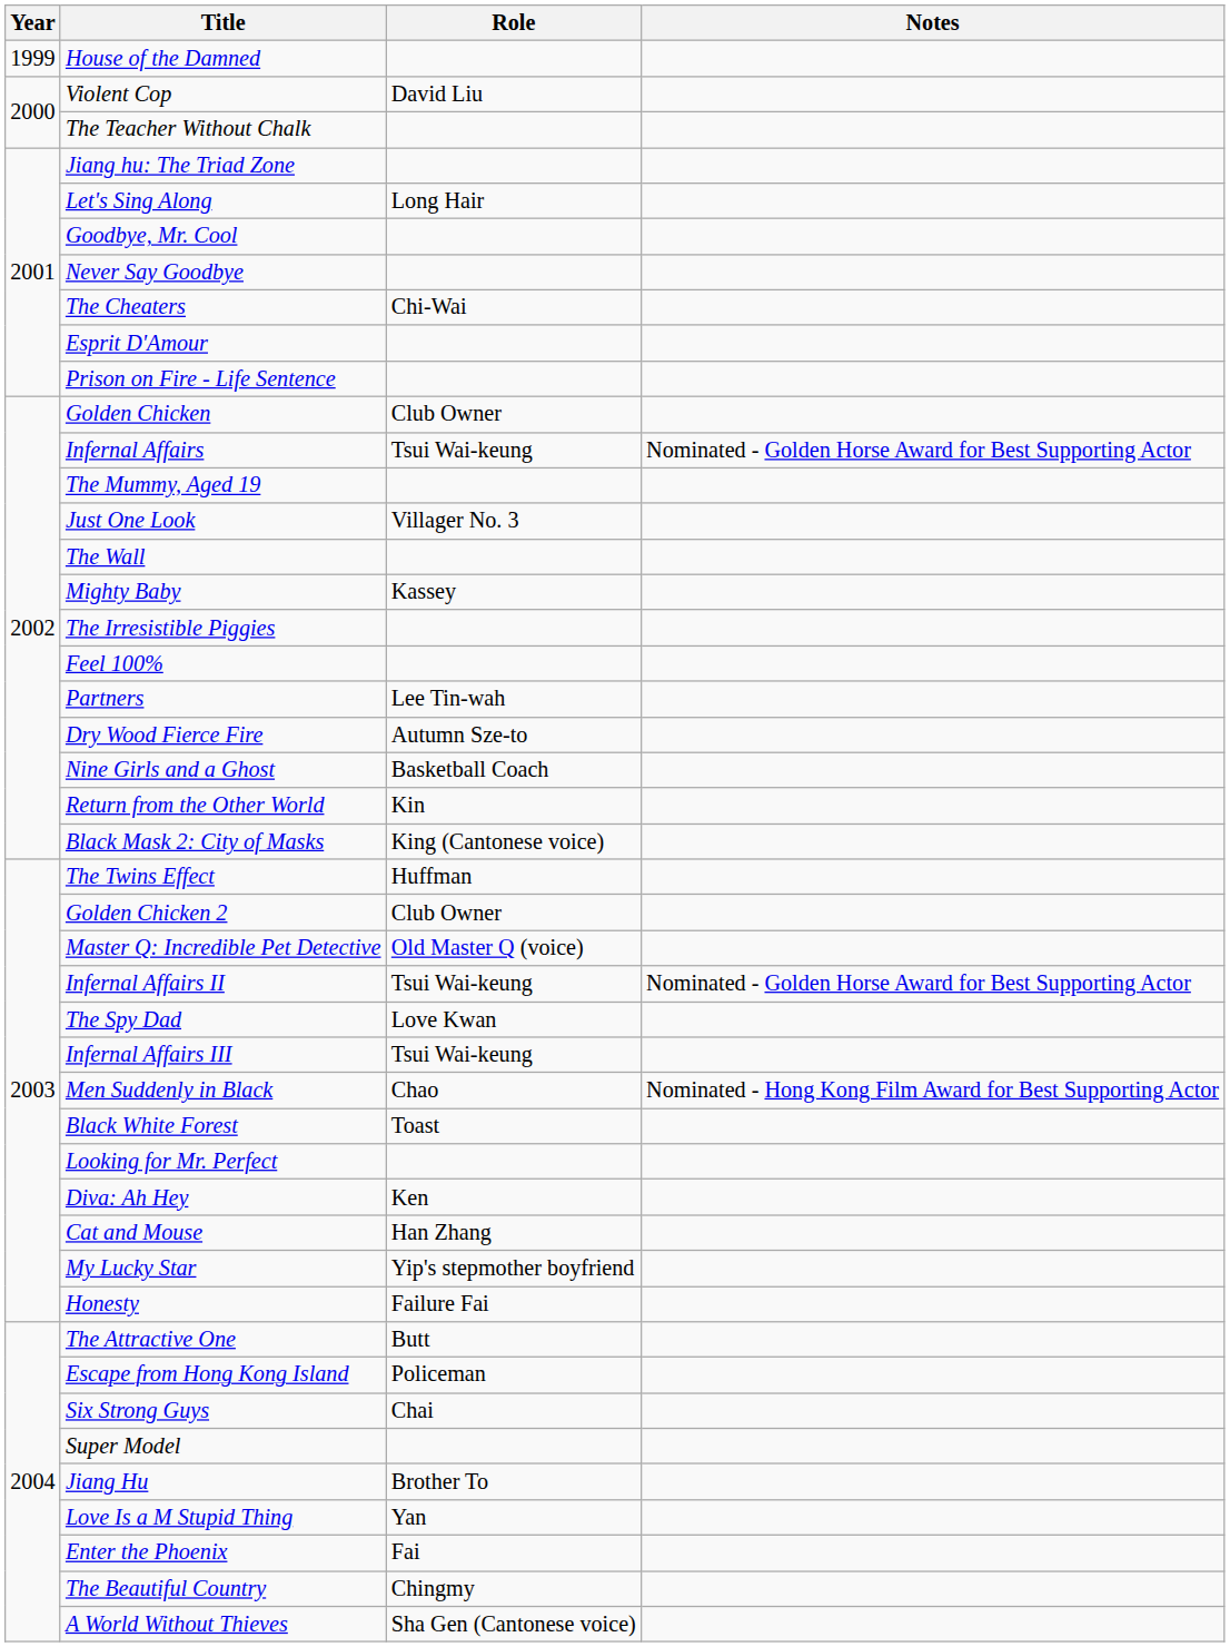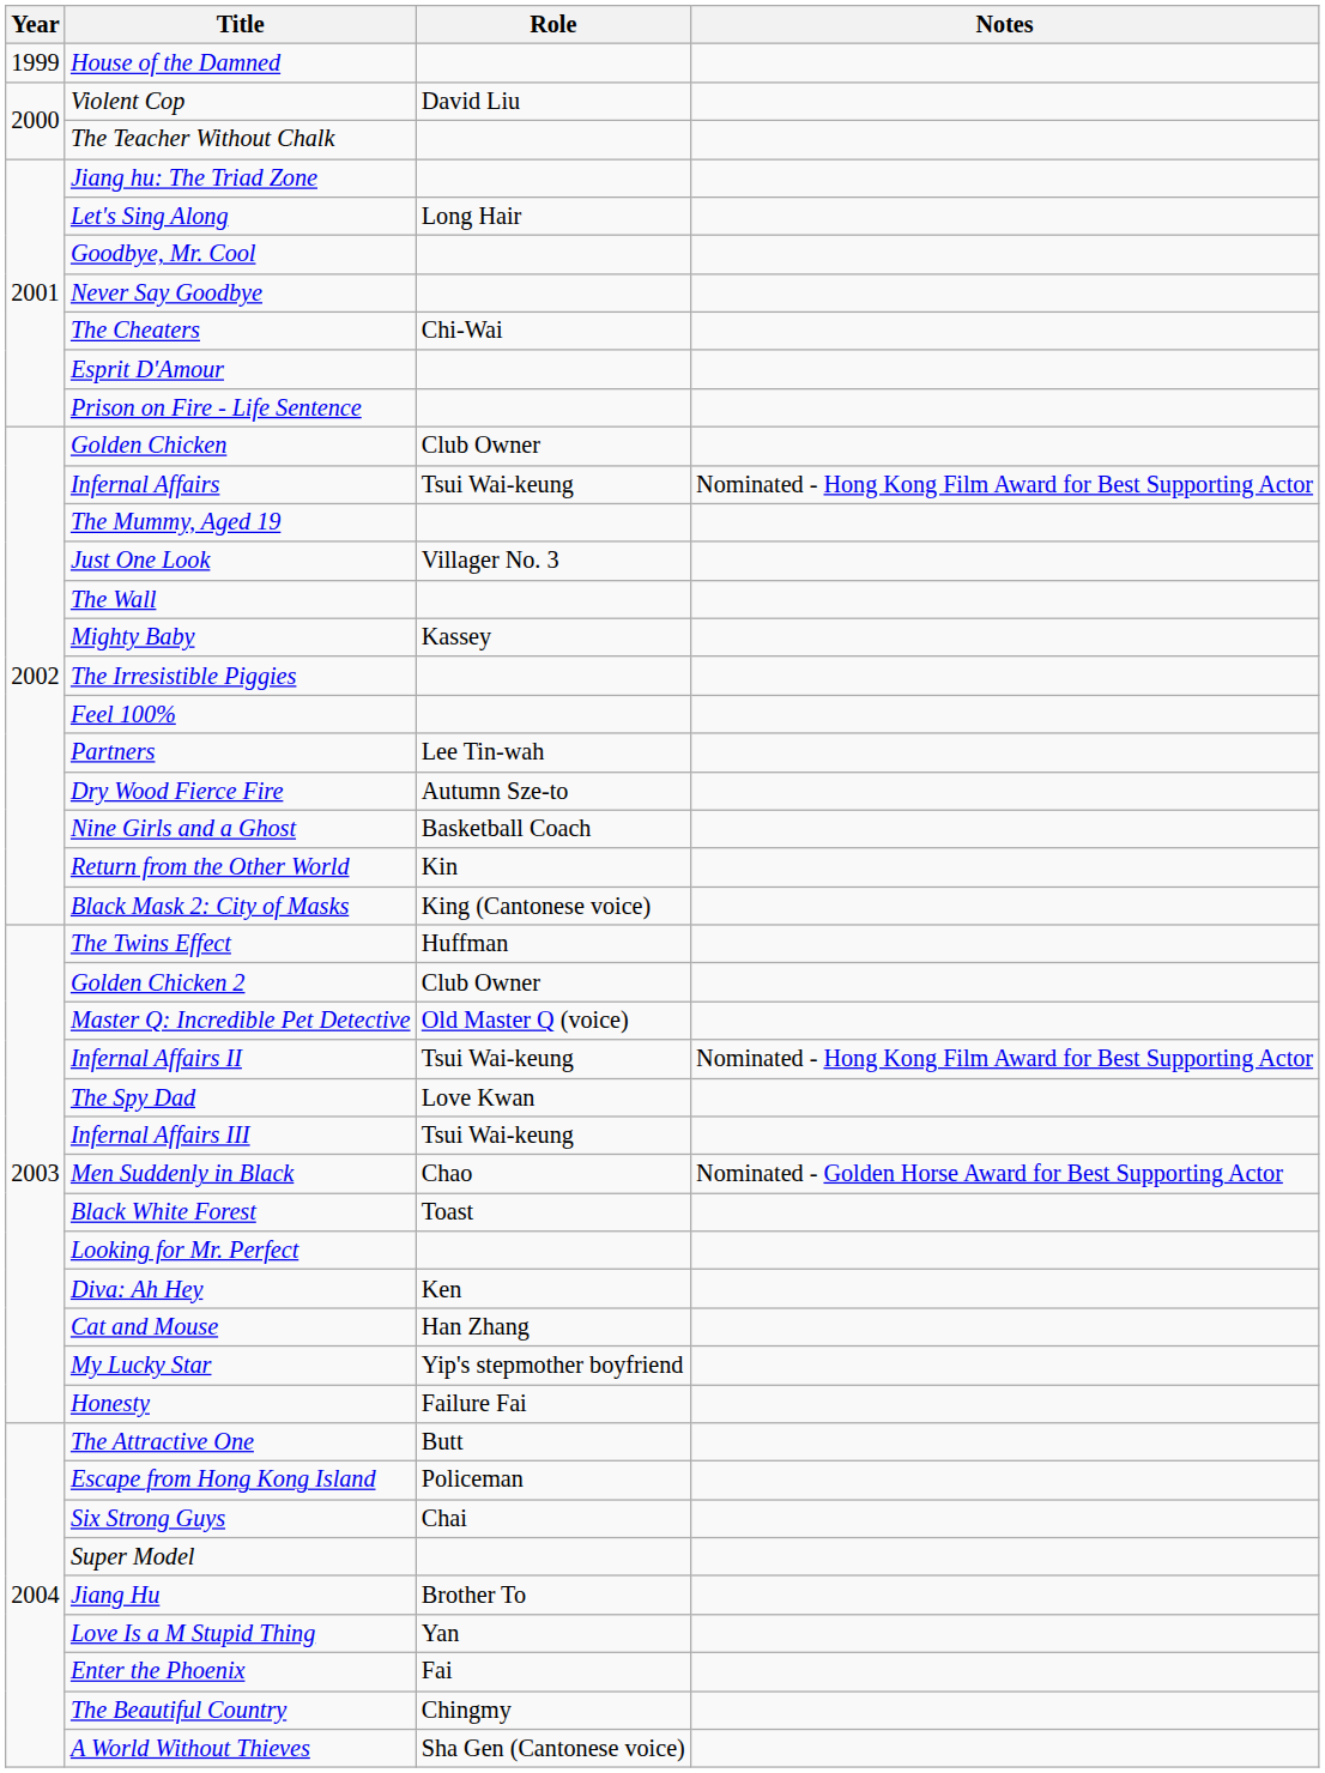 <table class="wikitable">
 <tr>
 <th>Year</th>
 <th>Title</th>
 <th>Role</th>
 <th>Notes</th>
 </tr>
 <tr>
 <td>1999</td>
 <td><em><a href='#'>House of the Damned</a></em></td>
 <td></td>
 <td></td>
 </tr>
 <tr>
 <td rowspan="2">2000</td>
 <td><em>Violent Cop</em></td>
 <td>David Liu</td>
 <td></td>
 </tr>
 <tr>
 <td><em>The Teacher Without Chalk</em></td>
 <td></td>
 <td></td>
 </tr>
 <tr>
 <td rowspan="7">2001</td>
 <td><em><a href='#'>Jiang hu: The Triad Zone</a></em></td>
 <td></td>
 <td></td>
 </tr>
 <tr>
 <td><em><a href='#'>Let's Sing Along</a></em></td>
 <td>Long Hair</td>
 <td></td>
 </tr>
 <tr>
 <td><em><a href='#'>Goodbye, Mr. Cool</a></em></td>
 <td></td>
 <td></td>
 </tr>
 <tr>
 <td><em><a href='#'>Never Say Goodbye</a></em></td>
 <td></td>
 <td></td>
 </tr>
 <tr>
 <td><em><a href='#'>The Cheaters</a></em></td>
 <td>Chi-Wai</td>
 <td></td>
 </tr>
 <tr>
 <td><em><a href='#'>Esprit D'Amour</a></em></td>
 <td></td>
 <td></td>
 </tr>
 <tr>
 <td><em><a href='#'>Prison on Fire - Life Sentence</a></em></td>
 <td></td>
 <td></td>
 </tr>
 <tr>
 <td rowspan="13">2002</td>
 <td><em><a href='#'>Golden Chicken</a></em></td>
 <td>Club Owner</td>
 <td></td>
 </tr>
 <tr>
 <td><em><a href='#'>Infernal Affairs</a></em></td>
 <td>Tsui Wai-keung</td>
-<td>Nominated - <a href='#'>Golden Horse Award for Best Supporting Actor</a></td>
+<td>Nominated - <a href='#'>Hong Kong Film Award for Best Supporting Actor</a></td>
 </tr>
 <tr>
 <td><em><a href='#'>The Mummy, Aged 19</a></em></td>
 <td></td>
 <td></td>
 </tr>
 <tr>
 <td><em><a href='#'>Just One Look</a></em></td>
 <td>Villager No. 3</td>
 <td></td>
 </tr>
 <tr>
 <td><em><a href='#'>The Wall</a></em></td>
 <td></td>
 <td></td>
 </tr>
 <tr>
 <td><em><a href='#'>Mighty Baby</a></em></td>
 <td>Kassey</td>
 <td></td>
 </tr>
 <tr>
 <td><em><a href='#'>The Irresistible Piggies</a></em></td>
 <td></td>
 <td></td>
 </tr>
 <tr>
 <td><em><a href='#'>Feel 100%</a></em></td>
 <td></td>
 <td></td>
 </tr>
 <tr>
 <td><em><a href='#'>Partners</a></em></td>
 <td>Lee Tin-wah</td>
 <td></td>
 </tr>
 <tr>
 <td><em><a href='#'>Dry Wood Fierce Fire</a></em></td>
 <td>Autumn Sze-to</td>
 <td></td>
 </tr>
 <tr>
 <td><em><a href='#'>Nine Girls and a Ghost</a></em></td>
 <td>Basketball Coach</td>
 <td></td>
 </tr>
 <tr>
 <td><em><a href='#'>Return from the Other World</a></em></td>
 <td>Kin</td>
 <td></td>
 </tr>
 <tr>
 <td><em><a href='#'>Black Mask 2: City of Masks</a></em></td>
 <td>King (Cantonese voice)</td>
 <td></td>
 </tr>
 <tr>
 <td rowspan="13">2003</td>
 <td><em><a href='#'>The Twins Effect</a></em></td>
 <td>Huffman</td>
 <td></td>
 </tr>
 <tr>
 <td><em><a href='#'>Golden Chicken 2</a></em></td>
 <td>Club Owner</td>
 <td></td>
 </tr>
 <tr>
 <td><em><a href='#'>Master Q: Incredible Pet Detective</a></em></td>
 <td><a href='#'>Old Master Q</a> (voice)</td>
 <td></td>
 </tr>
 <tr>
 <td><em><a href='#'>Infernal Affairs II</a></em></td>
 <td>Tsui Wai-keung</td>
-<td>Nominated - <a href='#'>Golden Horse Award for Best Supporting Actor</a></td>
+<td>Nominated - <a href='#'>Hong Kong Film Award for Best Supporting Actor</a></td>
 </tr>
 <tr>
 <td><em><a href='#'>The Spy Dad</a></em></td>
 <td>Love Kwan</td>
 <td></td>
 </tr>
 <tr>
 <td><em><a href='#'>Infernal Affairs III</a></em></td>
 <td>Tsui Wai-keung</td>
 <td></td>
 </tr>
 <tr>
 <td><em><a href='#'>Men Suddenly in Black</a></em></td>
 <td>Chao</td>
-<td>Nominated - <a href='#'>Hong Kong Film Award for Best Supporting Actor</a></td>
+<td>Nominated - <a href='#'>Golden Horse Award for Best Supporting Actor</a></td>
 </tr>
 <tr>
 <td><em><a href='#'>Black White Forest</a></em></td>
 <td>Toast</td>
 <td></td>
 </tr>
 <tr>
 <td><em><a href='#'>Looking for Mr. Perfect</a></em></td>
 <td></td>
 <td></td>
 </tr>
 <tr>
 <td><em><a href='#'>Diva: Ah Hey</a></em></td>
 <td>Ken</td>
 <td></td>
 </tr>
 <tr>
 <td><em><a href='#'>Cat and Mouse</a></em></td>
 <td>Han Zhang</td>
 <td></td>
 </tr>
 <tr>
 <td><em><a href='#'>My Lucky Star</a></em></td>
 <td>Yip's stepmother boyfriend</td>
 <td></td>
 </tr>
 <tr>
 <td><em><a href='#'>Honesty</a></em></td>
 <td>Failure Fai</td>
 <td></td>
 </tr>
 <tr>
 <td rowspan="9">2004</td>
 <td><em><a href='#'>The Attractive One</a></em></td>
 <td>Butt</td>
 <td></td>
 </tr>
 <tr>
 <td><em><a href='#'>Escape from Hong Kong Island</a></em></td>
 <td>Policeman</td>
 <td></td>
 </tr>
 <tr>
 <td><em><a href='#'>Six Strong Guys</a></em></td>
 <td>Chai</td>
 <td></td>
 </tr>
 <tr>
 <td><em>Super Model</em></td>
 <td></td>
 <td></td>
 </tr>
 <tr>
 <td><em><a href='#'>Jiang Hu</a></em></td>
 <td>Brother To</td>
 <td></td>
 </tr>
 <tr>
 <td><em><a href='#'>Love Is a M Stupid Thing</a></em></td>
 <td>Yan</td>
 <td></td>
 </tr>
 <tr>
 <td><em><a href='#'>Enter the Phoenix</a></em></td>
 <td>Fai</td>
 <td></td>
 </tr>
 <tr>
 <td><em><a href='#'>The Beautiful Country</a></em></td>
 <td>Chingmy</td>
 <td></td>
 </tr>
 <tr>
 <td><em><a href='#'>A World Without Thieves</a></em></td>
 <td>Sha Gen (Cantonese voice)</td>
 <td></td>
 </tr>
 </table>
